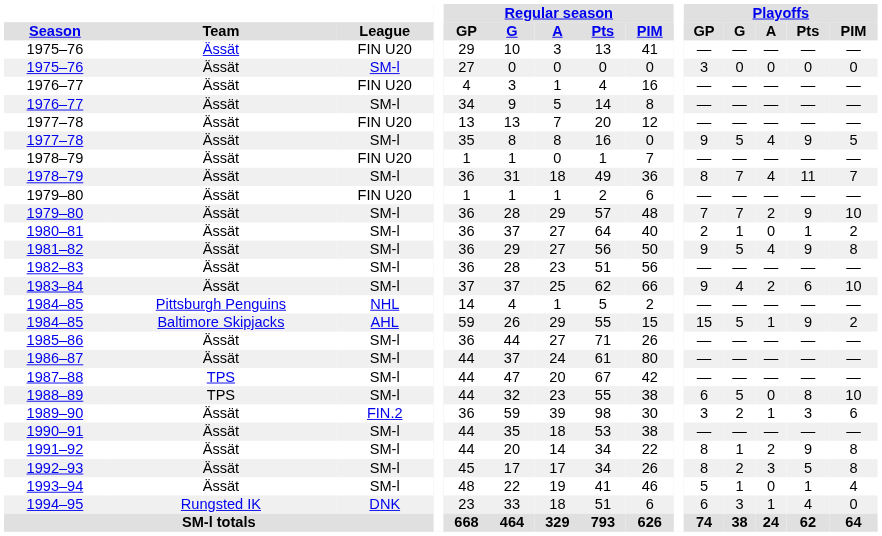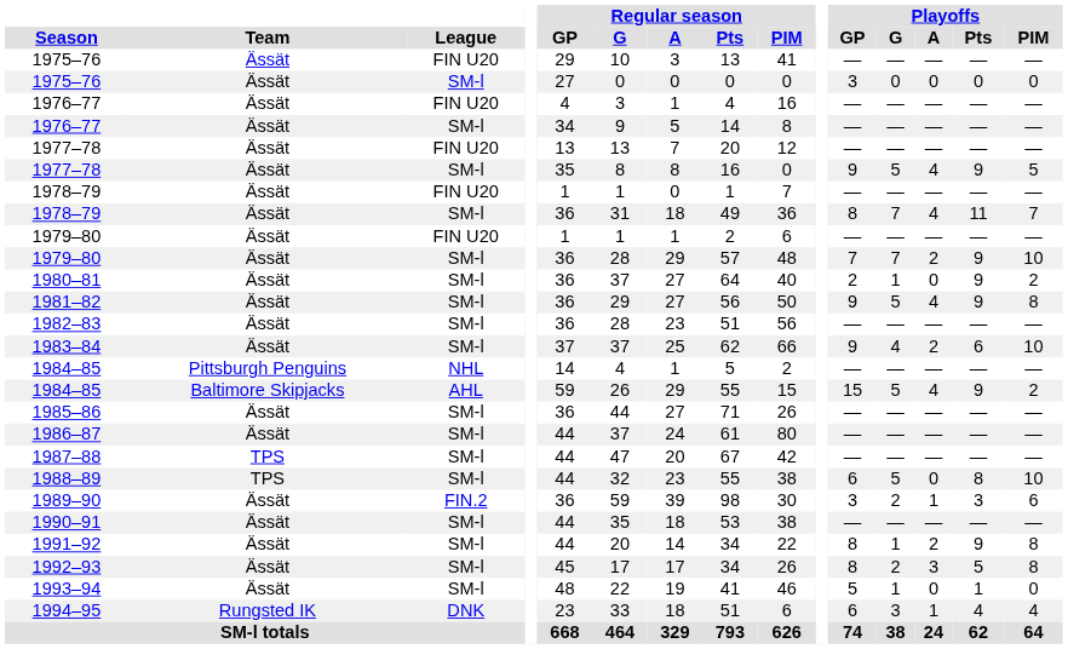 <table border="0" cellpadding="1" cellspacing="0" style="text-align:center; width:60em">
 <tr bgcolor="#e0e0e0">
 <th colspan="3" bgcolor="#ffffff"> </th>
 <th rowspan="99" bgcolor="#ffffff"> </th>
 <th colspan="5"><a href='#'>Regular season</a></th>
 <th rowspan="99" bgcolor="#ffffff"> </th>
 <th colspan="5"><a href='#'>Playoffs</a></th>
 </tr>
 <tr bgcolor="#e0e0e0">
 <th><a href='#'>Season</a></th>
 <th>Team</th>
 <th>League</th>
 <th>GP</th>
 <th><a href='#'>G</a></th>
 <th><a href='#'>A</a></th>
 <th><a href='#'>Pts</a></th>
 <th><a href='#'>PIM</a></th>
 <th>GP</th>
 <th>G</th>
 <th>A</th>
 <th>Pts</th>
 <th>PIM</th>
 </tr>
 <tr>
 <td>1975–76</td>
 <td><a href='#'>Ässät</a></td>
 <td>FIN U20</td>
 <td>29</td>
 <td>10</td>
 <td>3</td>
 <td>13</td>
 <td>41</td>
 <td>—</td>
 <td>—</td>
 <td>—</td>
 <td>—</td>
 <td>—</td>
 </tr>
 <tr bgcolor="#f0f0f0">
 <td><a href='#'>1975–76</a></td>
 <td>Ässät</td>
 <td><a href='#'>SM-l</a></td>
 <td>27</td>
 <td>0</td>
 <td>0</td>
 <td>0</td>
 <td>0</td>
 <td>3</td>
 <td>0</td>
 <td>0</td>
 <td>0</td>
 <td>0</td>
 </tr>
 <tr>
 <td>1976–77</td>
 <td>Ässät</td>
 <td>FIN U20</td>
 <td>4</td>
 <td>3</td>
 <td>1</td>
 <td>4</td>
 <td>16</td>
 <td>—</td>
 <td>—</td>
 <td>—</td>
 <td>—</td>
 <td>—</td>
 </tr>
 <tr bgcolor="#f0f0f0">
 <td><a href='#'>1976–77</a></td>
 <td>Ässät</td>
 <td>SM-l</td>
 <td>34</td>
 <td>9</td>
 <td>5</td>
 <td>14</td>
 <td>8</td>
 <td>—</td>
 <td>—</td>
 <td>—</td>
 <td>—</td>
 <td>—</td>
 </tr>
 <tr>
 <td>1977–78</td>
 <td>Ässät</td>
 <td>FIN U20</td>
 <td>13</td>
 <td>13</td>
 <td>7</td>
 <td>20</td>
 <td>12</td>
 <td>—</td>
 <td>—</td>
 <td>—</td>
 <td>—</td>
 <td>—</td>
 </tr>
 <tr bgcolor="#f0f0f0">
 <td><a href='#'>1977–78</a></td>
 <td>Ässät</td>
 <td>SM-l</td>
 <td>35</td>
 <td>8</td>
 <td>8</td>
 <td>16</td>
 <td>0</td>
 <td>9</td>
 <td>5</td>
 <td>4</td>
 <td>9</td>
 <td>5</td>
 </tr>
 <tr>
 <td>1978–79</td>
 <td>Ässät</td>
 <td>FIN U20</td>
 <td>1</td>
 <td>1</td>
 <td>0</td>
 <td>1</td>
 <td>7</td>
 <td>—</td>
 <td>—</td>
 <td>—</td>
 <td>—</td>
 <td>—</td>
 </tr>
 <tr bgcolor="#f0f0f0">
 <td><a href='#'>1978–79</a></td>
 <td>Ässät</td>
 <td>SM-l</td>
 <td>36</td>
 <td>31</td>
 <td>18</td>
 <td>49</td>
 <td>36</td>
 <td>8</td>
 <td>7</td>
 <td>4</td>
 <td>11</td>
 <td>7</td>
 </tr>
 <tr>
 <td>1979–80</td>
 <td>Ässät</td>
 <td>FIN U20</td>
 <td>1</td>
 <td>1</td>
 <td>1</td>
 <td>2</td>
 <td>6</td>
 <td>—</td>
 <td>—</td>
 <td>—</td>
 <td>—</td>
 <td>—</td>
 </tr>
 <tr bgcolor="#f0f0f0">
 <td><a href='#'>1979–80</a></td>
 <td>Ässät</td>
 <td>SM-l</td>
 <td>36</td>
 <td>28</td>
 <td>29</td>
 <td>57</td>
 <td>48</td>
 <td>7</td>
 <td>7</td>
 <td>2</td>
 <td>9</td>
 <td>10</td>
 </tr>
 <tr>
 <td><a href='#'>1980–81</a></td>
 <td>Ässät</td>
 <td>SM-l</td>
 <td>36</td>
 <td>37</td>
 <td>27</td>
 <td>64</td>
 <td>40</td>
 <td>2</td>
 <td>1</td>
 <td>0</td>
-<td>1</td>
+<td>9</td>
 <td>2</td>
 </tr>
 <tr bgcolor="#f0f0f0">
 <td><a href='#'>1981–82</a></td>
 <td>Ässät</td>
 <td>SM-l</td>
 <td>36</td>
 <td>29</td>
 <td>27</td>
 <td>56</td>
 <td>50</td>
 <td>9</td>
 <td>5</td>
 <td>4</td>
 <td>9</td>
 <td>8</td>
 </tr>
 <tr>
 <td><a href='#'>1982–83</a></td>
 <td>Ässät</td>
 <td>SM-l</td>
 <td>36</td>
 <td>28</td>
 <td>23</td>
 <td>51</td>
 <td>56</td>
 <td>—</td>
 <td>—</td>
 <td>—</td>
 <td>—</td>
 <td>—</td>
 </tr>
 <tr bgcolor="#f0f0f0">
 <td><a href='#'>1983–84</a></td>
 <td>Ässät</td>
 <td>SM-l</td>
 <td>37</td>
 <td>37</td>
 <td>25</td>
 <td>62</td>
 <td>66</td>
 <td>9</td>
 <td>4</td>
 <td>2</td>
 <td>6</td>
 <td>10</td>
 </tr>
 <tr>
 <td><a href='#'>1984–85</a></td>
 <td><a href='#'>Pittsburgh Penguins</a></td>
 <td><a href='#'>NHL</a></td>
 <td>14</td>
 <td>4</td>
 <td>1</td>
 <td>5</td>
 <td>2</td>
 <td>—</td>
 <td>—</td>
 <td>—</td>
 <td>—</td>
 <td>—</td>
 </tr>
 <tr bgcolor="#f0f0f0">
 <td><a href='#'>1984–85</a></td>
 <td><a href='#'>Baltimore Skipjacks</a></td>
 <td><a href='#'>AHL</a></td>
 <td>59</td>
 <td>26</td>
 <td>29</td>
 <td>55</td>
 <td>15</td>
 <td>15</td>
 <td>5</td>
-<td>1</td>
+<td>4</td>
 <td>9</td>
 <td>2</td>
 </tr>
 <tr>
 <td><a href='#'>1985–86</a></td>
 <td>Ässät</td>
 <td>SM-l</td>
 <td>36</td>
 <td>44</td>
 <td>27</td>
 <td>71</td>
 <td>26</td>
 <td>—</td>
 <td>—</td>
 <td>—</td>
 <td>—</td>
 <td>—</td>
 </tr>
 <tr bgcolor="#f0f0f0">
 <td><a href='#'>1986–87</a></td>
 <td>Ässät</td>
 <td>SM-l</td>
 <td>44</td>
 <td>37</td>
 <td>24</td>
 <td>61</td>
 <td>80</td>
 <td>—</td>
 <td>—</td>
 <td>—</td>
 <td>—</td>
 <td>—</td>
 </tr>
 <tr>
 <td><a href='#'>1987–88</a></td>
 <td><a href='#'>TPS</a></td>
 <td>SM-l</td>
 <td>44</td>
 <td>47</td>
 <td>20</td>
 <td>67</td>
 <td>42</td>
 <td>—</td>
 <td>—</td>
 <td>—</td>
 <td>—</td>
 <td>—</td>
 </tr>
 <tr bgcolor="#f0f0f0">
 <td><a href='#'>1988–89</a></td>
 <td>TPS</td>
 <td>SM-l</td>
 <td>44</td>
 <td>32</td>
 <td>23</td>
 <td>55</td>
 <td>38</td>
 <td>6</td>
 <td>5</td>
 <td>0</td>
 <td>8</td>
 <td>10</td>
 </tr>
 <tr>
 <td><a href='#'>1989–90</a></td>
 <td>Ässät</td>
 <td><a href='#'>FIN.2</a></td>
 <td>36</td>
 <td>59</td>
 <td>39</td>
 <td>98</td>
 <td>30</td>
 <td>3</td>
 <td>2</td>
 <td>1</td>
 <td>3</td>
 <td>6</td>
 </tr>
 <tr bgcolor="#f0f0f0">
 <td><a href='#'>1990–91</a></td>
 <td>Ässät</td>
 <td>SM-l</td>
 <td>44</td>
 <td>35</td>
 <td>18</td>
 <td>53</td>
 <td>38</td>
 <td>—</td>
 <td>—</td>
 <td>—</td>
 <td>—</td>
 <td>—</td>
 </tr>
 <tr>
 <td><a href='#'>1991–92</a></td>
 <td>Ässät</td>
 <td>SM-l</td>
 <td>44</td>
 <td>20</td>
 <td>14</td>
 <td>34</td>
 <td>22</td>
 <td>8</td>
 <td>1</td>
 <td>2</td>
 <td>9</td>
 <td>8</td>
 </tr>
 <tr bgcolor="#f0f0f0">
 <td><a href='#'>1992–93</a></td>
 <td>Ässät</td>
 <td>SM-l</td>
 <td>45</td>
 <td>17</td>
 <td>17</td>
 <td>34</td>
 <td>26</td>
 <td>8</td>
 <td>2</td>
 <td>3</td>
 <td>5</td>
 <td>8</td>
 </tr>
 <tr>
 <td><a href='#'>1993–94</a></td>
 <td>Ässät</td>
 <td>SM-l</td>
 <td>48</td>
 <td>22</td>
 <td>19</td>
 <td>41</td>
 <td>46</td>
 <td>5</td>
 <td>1</td>
 <td>0</td>
 <td>1</td>
-<td>4</td>
+<td>0</td>
 </tr>
 <tr bgcolor="#f0f0f0">
 <td><a href='#'>1994–95</a></td>
 <td><a href='#'>Rungsted IK</a></td>
 <td><a href='#'>DNK</a></td>
 <td>23</td>
 <td>33</td>
 <td>18</td>
 <td>51</td>
 <td>6</td>
 <td>6</td>
 <td>3</td>
 <td>1</td>
 <td>4</td>
-<td>0</td>
+<td>4</td>
 </tr>
 <tr bgcolor="#e0e0e0">
 <th colspan="3">SM-l totals</th>
 <th>668</th>
 <th>464</th>
 <th>329</th>
 <th>793</th>
 <th>626</th>
 <th>74</th>
 <th>38</th>
 <th>24</th>
 <th>62</th>
 <th>64</th>
 </tr>
 </table>
